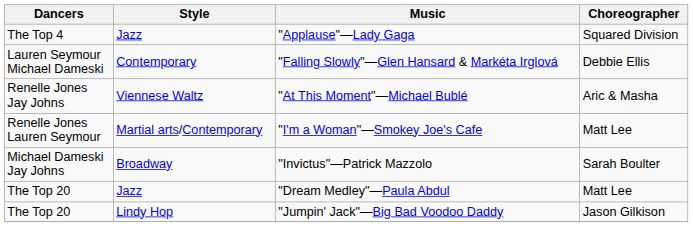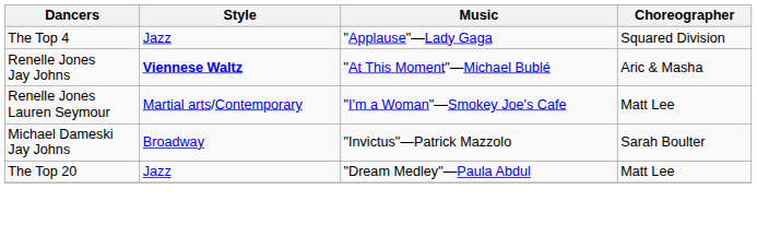 <table class="wikitable" width="98%">
 <tr style="background:lightgrey; text-align:center;">
 <th>Dancers</th>
 <th>Style</th>
 <th>Music</th>
 <th>Choreographer</th>
 </tr>
 <tr>
 <td>The Top 4</td>
 <td><a href='#'>Jazz</a></td>
 <td>"<a href='#'>Applause</a>"—<a href='#'>Lady Gaga</a></td>
 <td>Squared Division</td>
 </tr>
 <tr>
-<td>Lauren Seymour <br> Michael Dameski</td>
-<td><a href='#'>Contemporary</a></td>
-<td>"<a href='#'>Falling Slowly</a>"—<a href='#'>Glen Hansard</a> & <a href='#'>Markéta Irglová</a></td>
-<td>Debbie Ellis</td>
-</tr>
-<tr>
 <td>Renelle Jones <br> Jay Johns</td>
-<td><a href='#'>Viennese Waltz</a></td>
+<td><strong><a href='#'>Viennese Waltz</a></strong></td>
 <td>"<a href='#'>At This Moment</a>"—<a href='#'>Michael Bublé</a></td>
 <td>Aric & Masha</td>
 </tr>
 <tr>
 <td>Renelle Jones <br> Lauren Seymour</td>
 <td><a href='#'>Martial arts</a>/<a href='#'>Contemporary</a></td>
 <td>"<a href='#'>I'm a Woman</a>"—<a href='#'>Smokey Joe's Cafe</a></td>
 <td>Matt Lee</td>
 </tr>
 <tr>
 <td>Michael Dameski <br> Jay Johns</td>
 <td><a href='#'>Broadway</a></td>
 <td>"Invictus"—Patrick Mazzolo</td>
 <td>Sarah Boulter</td>
 </tr>
 <tr>
 <td>The Top 20</td>
 <td><a href='#'>Jazz</a></td>
 <td>"Dream Medley"—<a href='#'>Paula Abdul</a></td>
 <td>Matt Lee</td>
 </tr>
 <tr>
-<td>The Top 20 </td>
-<td><a href='#'>Lindy Hop</a></td>
-<td>"Jumpin' Jack"—<a href='#'>Big Bad Voodoo Daddy</a></td>
-<td>Jason Gilkison</td>
-</tr>
-<tr>
 </tr>
 </table>
